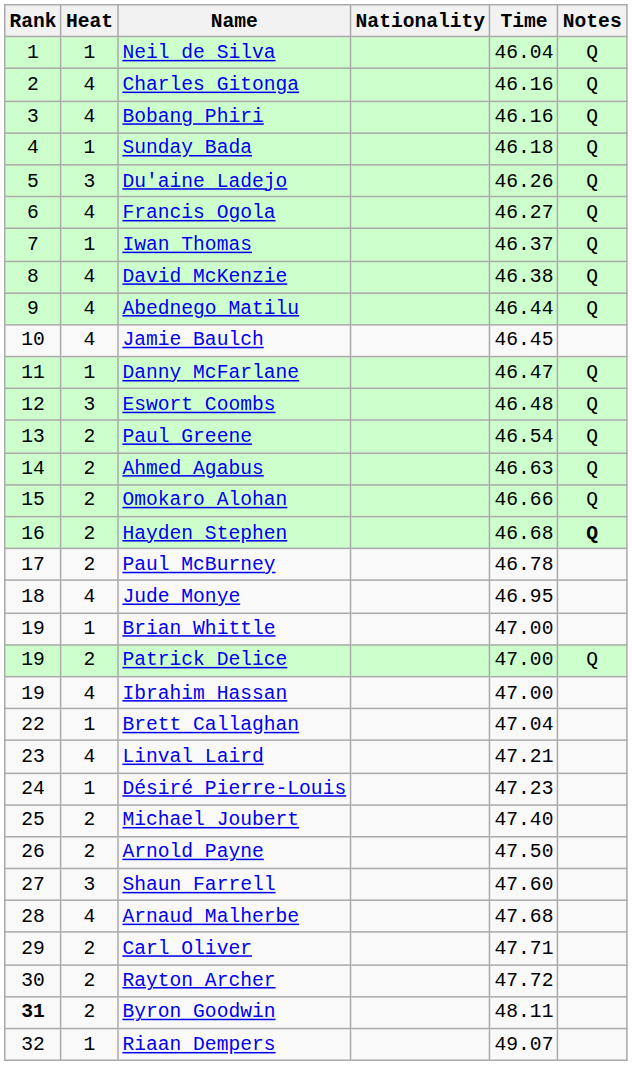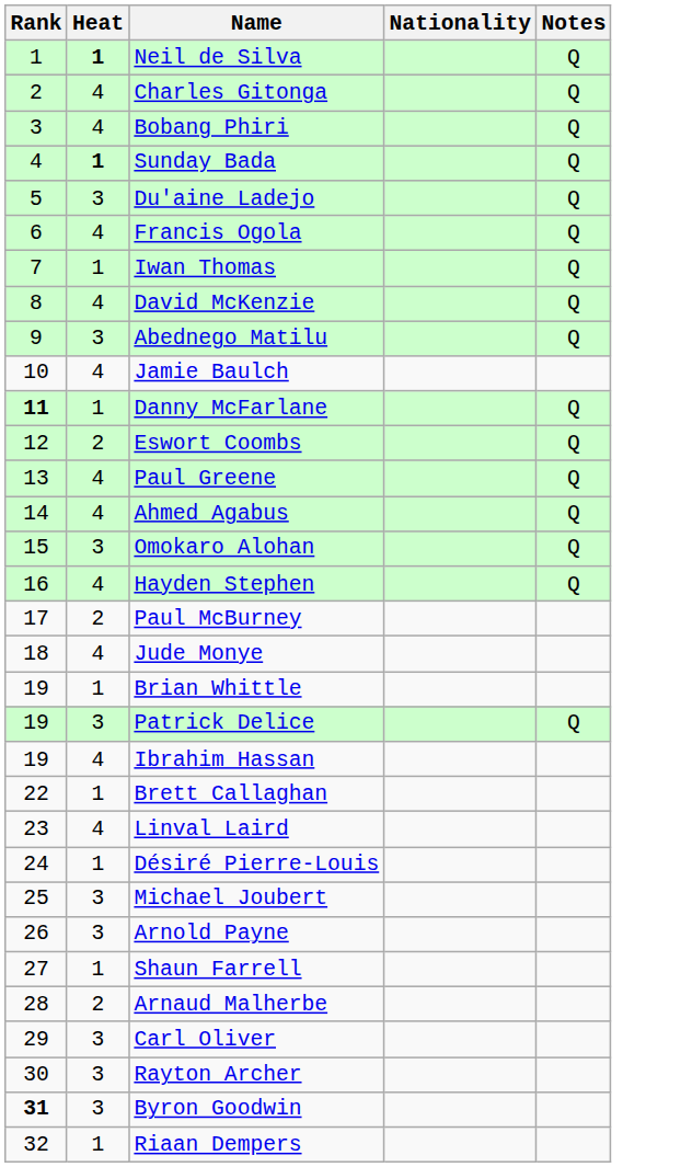 <table class="wikitable sortable" style="text-align:center">
 <tr>
 <th>Rank</th>
 <th>Heat</th>
 <th>Name</th>
 <th>Nationality</th>
-<th>Time</th>
 <th>Notes</th>
 </tr>
 <tr bgcolor=ccffcc>
 <td>1</td>
-<td>1</td>
+<td><strong>1</strong></td>
 <td align=left><a href='#'>Neil de Silva</a></td>
 <td align=left></td>
-<td>46.04</td>
 <td>Q</td>
 </tr>
 <tr bgcolor=ccffcc>
 <td>2</td>
 <td>4</td>
 <td align=left><a href='#'>Charles Gitonga</a></td>
 <td align=left></td>
-<td>46.16</td>
 <td>Q</td>
 </tr>
 <tr bgcolor=ccffcc>
 <td>3</td>
 <td>4</td>
 <td align=left><a href='#'>Bobang Phiri</a></td>
 <td align=left></td>
-<td>46.16</td>
 <td>Q</td>
 </tr>
 <tr bgcolor=ccffcc>
 <td>4</td>
-<td>1</td>
+<td><strong>1</strong></td>
 <td align=left><a href='#'>Sunday Bada</a></td>
 <td align=left></td>
-<td>46.18</td>
 <td>Q</td>
 </tr>
 <tr bgcolor=ccffcc>
 <td>5</td>
 <td>3</td>
 <td align=left><a href='#'>Du'aine Ladejo</a></td>
 <td align=left></td>
-<td>46.26</td>
 <td>Q</td>
 </tr>
 <tr bgcolor=ccffcc>
 <td>6</td>
 <td>4</td>
 <td align=left><a href='#'>Francis Ogola</a></td>
 <td align=left></td>
-<td>46.27</td>
 <td>Q</td>
 </tr>
 <tr bgcolor=ccffcc>
 <td>7</td>
 <td>1</td>
 <td align=left><a href='#'>Iwan Thomas</a></td>
 <td align=left></td>
-<td>46.37</td>
 <td>Q</td>
 </tr>
 <tr bgcolor=ccffcc>
 <td>8</td>
 <td>4</td>
 <td align=left><a href='#'>David McKenzie</a></td>
 <td align=left></td>
-<td>46.38</td>
 <td>Q</td>
 </tr>
 <tr bgcolor=ccffcc>
 <td>9</td>
-<td>4</td>
+<td>3</td>
 <td align=left><a href='#'>Abednego Matilu</a></td>
 <td align=left></td>
-<td>46.44</td>
 <td>Q</td>
 </tr>
 <tr>
 <td>10</td>
 <td>4</td>
 <td align=left><a href='#'>Jamie Baulch</a></td>
 <td align=left></td>
-<td>46.45</td>
 <td></td>
 </tr>
 <tr bgcolor=ccffcc>
-<td>11</td>
+<td><strong>11</strong></td>
 <td>1</td>
 <td align=left><a href='#'>Danny McFarlane</a></td>
 <td align=left></td>
-<td>46.47</td>
 <td>Q</td>
 </tr>
 <tr bgcolor=ccffcc>
 <td>12</td>
-<td>3</td>
+<td>2</td>
 <td align=left><a href='#'>Eswort Coombs</a></td>
 <td align=left></td>
-<td>46.48</td>
 <td>Q</td>
 </tr>
 <tr bgcolor=ccffcc>
 <td>13</td>
-<td>2</td>
+<td>4</td>
 <td align=left><a href='#'>Paul Greene</a></td>
 <td align=left></td>
-<td>46.54</td>
 <td>Q</td>
 </tr>
 <tr bgcolor=ccffcc>
 <td>14</td>
-<td>2</td>
+<td>4</td>
 <td align=left><a href='#'>Ahmed Agabus</a></td>
 <td align=left></td>
-<td>46.63</td>
 <td>Q</td>
 </tr>
 <tr bgcolor=ccffcc>
 <td>15</td>
-<td>2</td>
+<td>3</td>
 <td align=left><a href='#'>Omokaro Alohan</a></td>
 <td align=left></td>
-<td>46.66</td>
 <td>Q</td>
 </tr>
 <tr bgcolor=ccffcc>
 <td>16</td>
-<td>2</td>
+<td>4</td>
 <td align=left><a href='#'>Hayden Stephen</a></td>
 <td align=left></td>
-<td>46.68</td>
-<td><strong>Q</strong></td>
+<td>Q</td>
 </tr>
 <tr>
 <td>17</td>
 <td>2</td>
 <td align=left><a href='#'>Paul McBurney</a></td>
 <td align=left></td>
-<td>46.78</td>
 <td></td>
 </tr>
 <tr>
 <td>18</td>
 <td>4</td>
 <td align=left><a href='#'>Jude Monye</a></td>
 <td align=left></td>
-<td>46.95</td>
 <td></td>
 </tr>
 <tr>
 <td>19</td>
 <td>1</td>
 <td align=left><a href='#'>Brian Whittle</a></td>
 <td align=left></td>
-<td>47.00</td>
 <td></td>
 </tr>
 <tr bgcolor=ccffcc>
 <td>19</td>
-<td>2</td>
+<td>3</td>
 <td align=left><a href='#'>Patrick Delice</a></td>
 <td align=left></td>
-<td>47.00</td>
 <td>Q</td>
 </tr>
 <tr>
 <td>19</td>
 <td>4</td>
 <td align=left><a href='#'>Ibrahim Hassan</a></td>
 <td align=left></td>
-<td>47.00</td>
 <td></td>
 </tr>
 <tr>
 <td>22</td>
 <td>1</td>
 <td align=left><a href='#'>Brett Callaghan</a></td>
 <td align=left></td>
-<td>47.04</td>
 <td></td>
 </tr>
 <tr>
 <td>23</td>
 <td>4</td>
 <td align=left><a href='#'>Linval Laird</a></td>
 <td align=left></td>
-<td>47.21</td>
 <td></td>
 </tr>
 <tr>
 <td>24</td>
 <td>1</td>
 <td align=left><a href='#'>Désiré Pierre-Louis</a></td>
 <td align=left></td>
-<td>47.23</td>
 <td></td>
 </tr>
 <tr>
 <td>25</td>
-<td>2</td>
+<td>3</td>
 <td align=left><a href='#'>Michael Joubert</a></td>
 <td align=left></td>
-<td>47.40</td>
 <td></td>
 </tr>
 <tr>
 <td>26</td>
-<td>2</td>
+<td>3</td>
 <td align=left><a href='#'>Arnold Payne</a></td>
 <td align=left></td>
-<td>47.50</td>
 <td></td>
 </tr>
 <tr>
 <td>27</td>
-<td>3</td>
+<td>1</td>
 <td align=left><a href='#'>Shaun Farrell</a></td>
 <td align=left></td>
-<td>47.60</td>
 <td></td>
 </tr>
 <tr>
 <td>28</td>
-<td>4</td>
+<td>2</td>
 <td align=left><a href='#'>Arnaud Malherbe</a></td>
 <td align=left></td>
-<td>47.68</td>
 <td></td>
 </tr>
 <tr>
 <td>29</td>
-<td>2</td>
+<td>3</td>
 <td align=left><a href='#'>Carl Oliver</a></td>
 <td align=left></td>
-<td>47.71</td>
 <td></td>
 </tr>
 <tr>
 <td>30</td>
-<td>2</td>
+<td>3</td>
 <td align=left><a href='#'>Rayton Archer</a></td>
 <td align=left></td>
-<td>47.72</td>
 <td></td>
 </tr>
 <tr>
 <td><strong>31</strong></td>
-<td>2</td>
+<td>3</td>
 <td align=left><a href='#'>Byron Goodwin</a></td>
 <td align=left></td>
-<td>48.11</td>
 <td></td>
 </tr>
 <tr>
 <td>32</td>
 <td>1</td>
 <td align=left><a href='#'>Riaan Dempers</a></td>
 <td align=left></td>
-<td>49.07</td>
 <td></td>
 </tr>
 </table>
